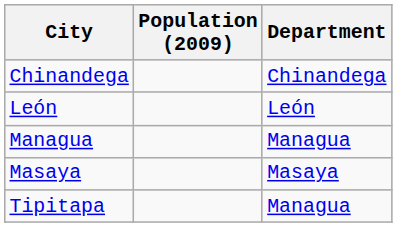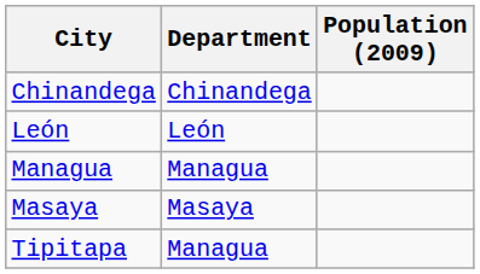 <table class="wikitable sortable sticky-header col3right">
 <tr>
 <th>City</th>
+<th>Department</th>
 <th>Population<br>(2009)</th>
-<th>Department</th>
 </tr>
 <tr>
 <td><a href='#'>Chinandega</a></td>
+<td><a href='#'>Chinandega</a></td>
 <td></td>
-<td><a href='#'>Chinandega</a></td>
 </tr>
 <tr>
 <td><a href='#'>León</a></td>
+<td><a href='#'>León</a></td>
 <td></td>
-<td><a href='#'>León</a></td>
 </tr>
 <tr>
 <td><a href='#'>Managua</a></td>
+<td><a href='#'>Managua</a></td>
 <td></td>
-<td><a href='#'>Managua</a></td>
 </tr>
 <tr>
 <td><a href='#'>Masaya</a></td>
+<td><a href='#'>Masaya</a></td>
 <td></td>
-<td><a href='#'>Masaya</a></td>
 </tr>
 <tr>
 <td><a href='#'>Tipitapa</a></td>
+<td><a href='#'>Managua</a></td>
 <td></td>
-<td><a href='#'>Managua</a></td>
 </tr>
 </table>
